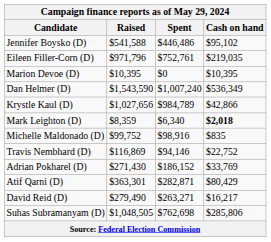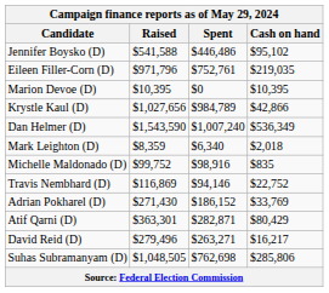 <table class="wikitable sortable">
 <tr>
 <th colspan=4>Campaign finance reports as of May 29, 2024</th>
 </tr>
 <tr style="text-align:center;">
 <th>Candidate</th>
 <th>Raised</th>
 <th>Spent</th>
 <th>Cash on hand</th>
 </tr>
 <tr>
 <td>Jennifer Boysko (D)</td>
 <td>$541,588</td>
 <td>$446,486</td>
 <td>$95,102</td>
 </tr>
 <tr>
 <td>Eileen Filler-Corn (D)</td>
 <td>$971,796</td>
 <td>$752,761</td>
 <td>$219,035</td>
 </tr>
 <tr>
 <td>Marion Devoe (D)</td>
 <td>$10,395</td>
 <td>$0</td>
 <td>$10,395</td>
 </tr>
 <tr>
+<td>Krystle Kaul (D)</td>
+<td>$1,027,656</td>
+<td>$984,789</td>
+<td>$42,866</td>
+</tr>
+<tr>
 <td>Dan Helmer (D)</td>
 <td>$1,543,590</td>
 <td>$1,007,240</td>
 <td>$536,349</td>
 </tr>
 <tr>
-<td>Krystle Kaul (D)</td>
-<td>$1,027,656</td>
-<td>$984,789</td>
-<td>$42,866</td>
-</tr>
-<tr>
 <td>Mark Leighton (D)</td>
 <td>$8,359</td>
 <td>$6,340</td>
-<td><strong>$2,018</strong></td>
+<td>$2,018</td>
 </tr>
 <tr>
 <td>Michelle Maldonado (D)</td>
 <td>$99,752</td>
 <td>$98,916</td>
 <td>$835</td>
 </tr>
 <tr>
 <td>Travis Nembhard (D)</td>
 <td>$116,869</td>
 <td>$94,146</td>
 <td>$22,752</td>
 </tr>
 <tr>
 <td>Adrian Pokharel (D)</td>
 <td>$271,430</td>
 <td>$186,152</td>
 <td>$33,769</td>
 </tr>
 <tr>
 <td>Atif Qarni (D)</td>
 <td>$363,301</td>
 <td>$282,871</td>
 <td>$80,429</td>
 </tr>
 <tr>
 <td>David Reid (D)</td>
-<td>$279,490</td>
+<td>$279,496</td>
 <td>$263,271</td>
 <td>$16,217</td>
 </tr>
 <tr>
 <td>Suhas Subramanyam (D)</td>
 <td>$1,048,505</td>
 <td>$762,698</td>
 <td>$285,806</td>
 </tr>
 <tr>
 <th colspan="4"><small>Source: <a href='#'>Federal Election Commission</a></small></th>
 </tr>
 </table>
